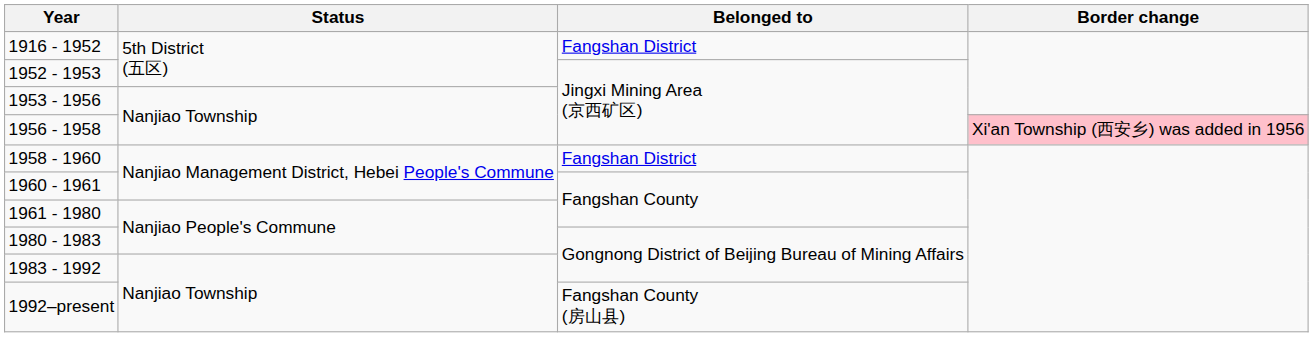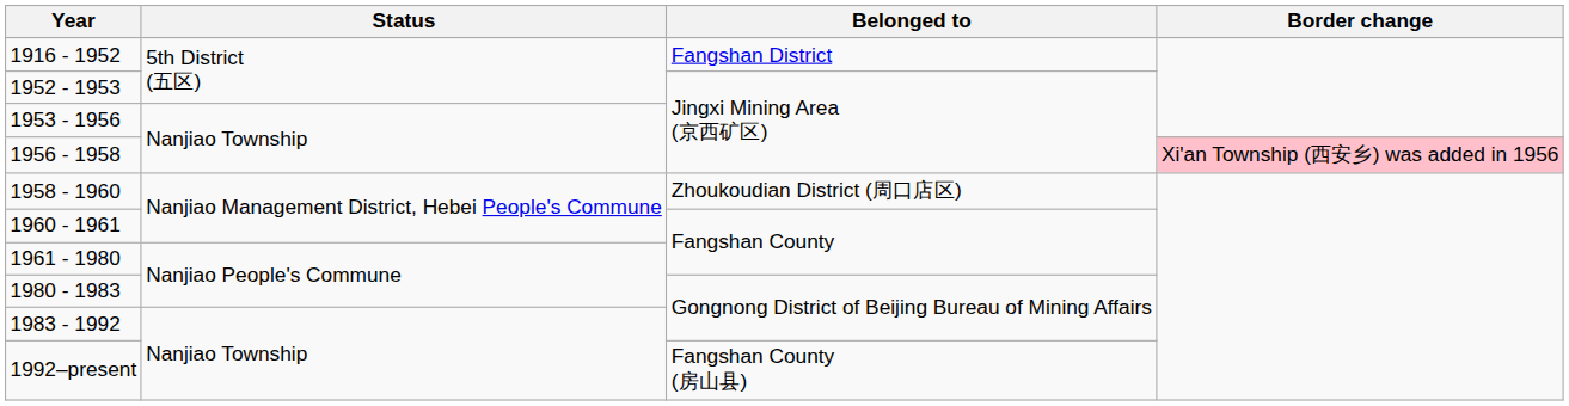 <table class="wikitable">
 <tr>
 <th>Year</th>
 <th>Status</th>
 <th>Belonged to</th>
 <th>Border change</th>
 </tr>
 <tr>
 <td>1916 - 1952</td>
 <td rowspan="2">5th District<br>(五区)</td>
 <td><a href='#'>Fangshan District</a></td>
 <td rowspan="3"></td>
 </tr>
 <tr>
 <td>1952 - 1953</td>
 <td rowspan="3">Jingxi Mining Area<br>(京西矿区)</td>
 </tr>
 <tr>
 <td>1953 - 1956</td>
 <td rowspan="2">Nanjiao Township</td>
 </tr>
 <tr>
 <td>1956 - 1958</td>
 <td style="background: pink;">Xi'an Township (西安乡) was added in 1956</td>
 </tr>
 <tr>
 <td>1958 - 1960</td>
 <td rowspan="2">Nanjiao Management District, Hebei <a href='#'>People's Commune</a></td>
-<td><a href='#'>Fangshan District</a></td>
+<td>Zhoukoudian District (周口店区)</td>
 <td rowspan="6"></td>
 </tr>
 <tr>
 <td>1960 - 1961</td>
 <td rowspan="2">Fangshan County</td>
 </tr>
 <tr>
 <td>1961 - 1980</td>
 <td rowspan="2">Nanjiao People's Commune</td>
 </tr>
 <tr>
 <td>1980 - 1983</td>
 <td rowspan="2">Gongnong District of Beijing Bureau of Mining Affairs</td>
 </tr>
 <tr>
 <td>1983 - 1992</td>
 <td rowspan="2">Nanjiao Township</td>
 </tr>
 <tr>
 <td>1992–present</td>
 <td>Fangshan County<br>(房山县)</td>
 </tr>
 </table>
